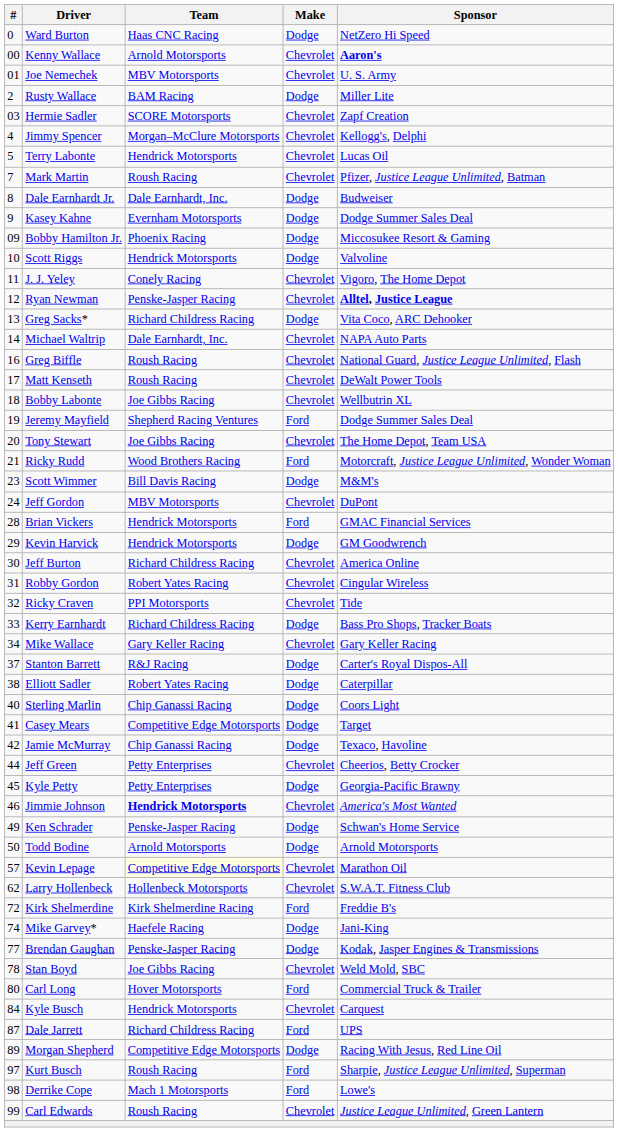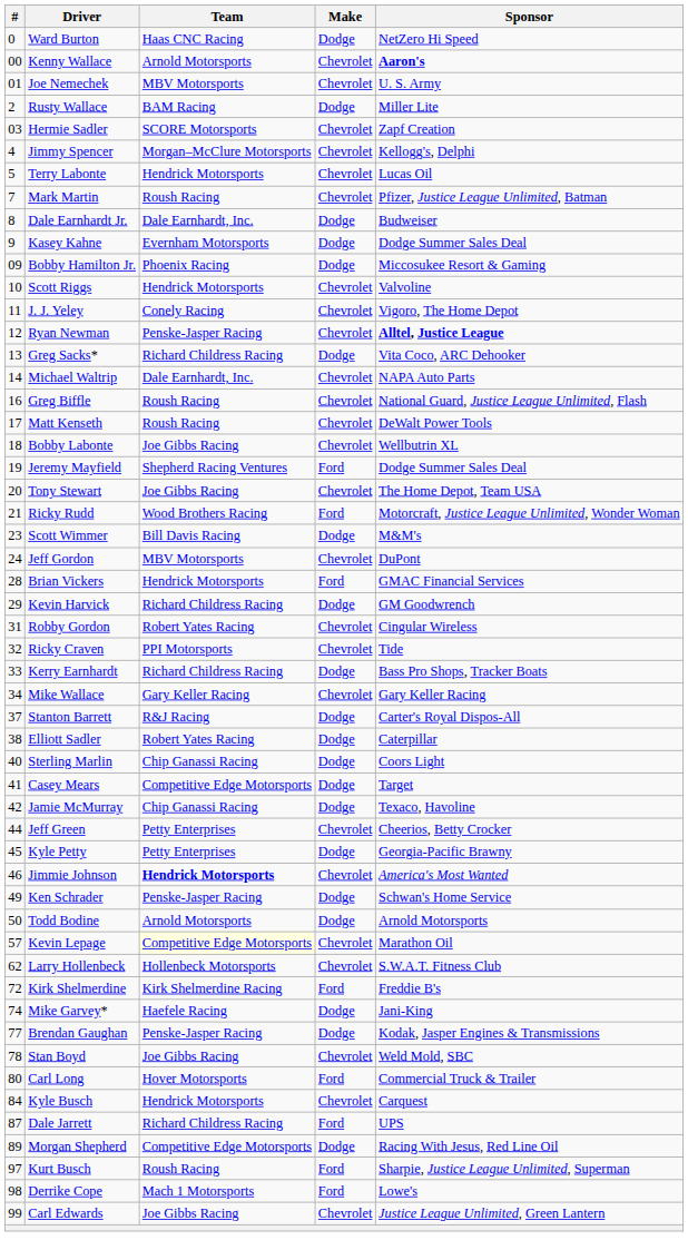 <table class="wikitable" style="font-size:95%">
 <tr>
 <th>#</th>
 <th>Driver</th>
 <th>Team</th>
 <th>Make</th>
 <th>Sponsor</th>
 </tr>
 <tr>
 <td>0</td>
 <td><a href='#'>Ward Burton</a></td>
 <td><a href='#'>Haas CNC Racing</a></td>
 <td><a href='#'>Dodge</a></td>
 <td><a href='#'>NetZero Hi Speed</a></td>
 </tr>
 <tr>
 <td>00</td>
 <td><a href='#'>Kenny Wallace</a></td>
 <td><a href='#'>Arnold Motorsports</a></td>
 <td><a href='#'>Chevrolet</a></td>
 <td><strong><a href='#'>Aaron's</a></strong></td>
 </tr>
 <tr>
 <td>01</td>
 <td><a href='#'>Joe Nemechek</a></td>
 <td><a href='#'>MBV Motorsports</a></td>
 <td><a href='#'>Chevrolet</a></td>
 <td><a href='#'>U. S. Army</a></td>
 </tr>
 <tr>
 <td>2</td>
 <td><a href='#'>Rusty Wallace</a></td>
 <td><a href='#'>BAM Racing</a></td>
 <td><a href='#'>Dodge</a></td>
 <td><a href='#'>Miller Lite</a></td>
 </tr>
 <tr>
 <td>03</td>
 <td><a href='#'>Hermie Sadler</a></td>
 <td><a href='#'>SCORE Motorsports</a></td>
 <td><a href='#'>Chevrolet</a></td>
 <td><a href='#'>Zapf Creation</a></td>
 </tr>
 <tr>
 <td>4</td>
 <td><a href='#'>Jimmy Spencer</a></td>
 <td><a href='#'>Morgan–McClure Motorsports</a></td>
 <td><a href='#'>Chevrolet</a></td>
 <td><a href='#'>Kellogg's</a>, <a href='#'>Delphi</a></td>
 </tr>
 <tr>
 <td>5</td>
 <td><a href='#'>Terry Labonte</a></td>
 <td><a href='#'>Hendrick Motorsports</a></td>
 <td><a href='#'>Chevrolet</a></td>
 <td><a href='#'>Lucas Oil</a></td>
 </tr>
 <tr>
 <td>7</td>
 <td><a href='#'>Mark Martin</a></td>
 <td><a href='#'>Roush Racing</a></td>
 <td><a href='#'>Chevrolet</a></td>
 <td><a href='#'>Pfizer</a>, <em><a href='#'>Justice League Unlimited</a></em>, <a href='#'>Batman</a></td>
 </tr>
 <tr>
 <td>8</td>
 <td><a href='#'>Dale Earnhardt Jr.</a></td>
 <td><a href='#'>Dale Earnhardt, Inc.</a></td>
 <td><a href='#'>Dodge</a></td>
 <td><a href='#'>Budweiser</a></td>
 </tr>
 <tr>
 <td>9</td>
 <td><a href='#'>Kasey Kahne</a></td>
 <td><a href='#'>Evernham Motorsports</a></td>
 <td><a href='#'>Dodge</a></td>
 <td><a href='#'>Dodge Summer Sales Deal</a></td>
 </tr>
 <tr>
 <td>09</td>
 <td><a href='#'>Bobby Hamilton Jr.</a></td>
 <td><a href='#'>Phoenix Racing</a></td>
 <td><a href='#'>Dodge</a></td>
 <td><a href='#'>Miccosukee Resort & Gaming</a></td>
 </tr>
 <tr>
 <td>10</td>
 <td><a href='#'>Scott Riggs</a></td>
 <td><a href='#'>Hendrick Motorsports</a></td>
-<td><a href='#'>Dodge</a></td>
+<td><a href='#'>Chevrolet</a></td>
 <td><a href='#'>Valvoline</a></td>
 </tr>
 <tr>
 <td>11</td>
 <td><a href='#'>J. J. Yeley</a></td>
 <td><a href='#'>Conely Racing</a></td>
 <td><a href='#'>Chevrolet</a></td>
 <td><a href='#'>Vigoro</a>, <a href='#'>The Home Depot</a></td>
 </tr>
 <tr>
 <td>12</td>
 <td><a href='#'>Ryan Newman</a></td>
 <td><a href='#'>Penske-Jasper Racing</a></td>
 <td><a href='#'>Chevrolet</a></td>
 <td><strong><a href='#'>Alltel</a>, <a href='#'>Justice League</a></strong></td>
 </tr>
 <tr>
 <td>13</td>
 <td><a href='#'>Greg Sacks</a>*</td>
 <td><a href='#'>Richard Childress Racing</a></td>
 <td><a href='#'>Dodge</a></td>
 <td><a href='#'>Vita Coco</a>, <a href='#'>ARC Dehooker</a></td>
 </tr>
 <tr>
 <td>14</td>
 <td><a href='#'>Michael Waltrip</a></td>
 <td><a href='#'>Dale Earnhardt, Inc.</a></td>
 <td><a href='#'>Chevrolet</a></td>
 <td><a href='#'>NAPA Auto Parts</a></td>
 </tr>
 <tr>
 <td>16</td>
 <td><a href='#'>Greg Biffle</a></td>
 <td><a href='#'>Roush Racing</a></td>
 <td><a href='#'>Chevrolet</a></td>
 <td><a href='#'>National Guard</a>, <em><a href='#'>Justice League Unlimited</a></em>, <a href='#'>Flash</a></td>
 </tr>
 <tr>
 <td>17</td>
 <td><a href='#'>Matt Kenseth</a></td>
 <td><a href='#'>Roush Racing</a></td>
 <td><a href='#'>Chevrolet</a></td>
 <td><a href='#'>DeWalt Power Tools</a></td>
 </tr>
 <tr>
 <td>18</td>
 <td><a href='#'>Bobby Labonte</a></td>
 <td><a href='#'>Joe Gibbs Racing</a></td>
 <td><a href='#'>Chevrolet</a></td>
 <td><a href='#'>Wellbutrin XL</a></td>
 </tr>
 <tr>
 <td>19</td>
 <td><a href='#'>Jeremy Mayfield</a></td>
 <td><a href='#'>Shepherd Racing Ventures</a></td>
 <td><a href='#'>Ford</a></td>
 <td><a href='#'>Dodge Summer Sales Deal</a></td>
 </tr>
 <tr>
 <td>20</td>
 <td><a href='#'>Tony Stewart</a></td>
 <td><a href='#'>Joe Gibbs Racing</a></td>
 <td><a href='#'>Chevrolet</a></td>
 <td><a href='#'>The Home Depot</a>, <a href='#'>Team USA</a></td>
 </tr>
 <tr>
 <td>21</td>
 <td><a href='#'>Ricky Rudd</a></td>
 <td><a href='#'>Wood Brothers Racing</a></td>
 <td><a href='#'>Ford</a></td>
 <td><a href='#'>Motorcraft</a>, <em><a href='#'>Justice League Unlimited</a></em>, <a href='#'>Wonder Woman</a></td>
 </tr>
 <tr>
 <td>23</td>
 <td><a href='#'>Scott Wimmer</a></td>
 <td><a href='#'>Bill Davis Racing</a></td>
 <td><a href='#'>Dodge</a></td>
 <td><a href='#'>M&M's</a></td>
 </tr>
 <tr>
 <td>24</td>
 <td><a href='#'>Jeff Gordon</a></td>
 <td><a href='#'>MBV Motorsports</a></td>
 <td><a href='#'>Chevrolet</a></td>
 <td><a href='#'>DuPont</a></td>
 </tr>
 <tr>
 <td>28</td>
 <td><a href='#'>Brian Vickers</a></td>
 <td><a href='#'>Hendrick Motorsports</a></td>
 <td><a href='#'>Ford</a></td>
 <td><a href='#'>GMAC Financial Services</a></td>
 </tr>
 <tr>
 <td>29</td>
 <td><a href='#'>Kevin Harvick</a></td>
-<td><a href='#'>Hendrick Motorsports</a></td>
+<td><a href='#'>Richard Childress Racing</a></td>
 <td><a href='#'>Dodge</a></td>
 <td><a href='#'>GM Goodwrench</a></td>
-</tr>
-<tr>
-<td>30</td>
-<td><a href='#'>Jeff Burton</a></td>
-<td><a href='#'>Richard Childress Racing</a></td>
-<td><a href='#'>Chevrolet</a></td>
-<td><a href='#'>America Online</a></td>
 </tr>
 <tr>
 <td>31</td>
 <td><a href='#'>Robby Gordon</a></td>
 <td><a href='#'>Robert Yates Racing</a></td>
 <td><a href='#'>Chevrolet</a></td>
 <td><a href='#'>Cingular Wireless</a></td>
 </tr>
 <tr>
 <td>32</td>
 <td><a href='#'>Ricky Craven</a></td>
 <td><a href='#'>PPI Motorsports</a></td>
 <td><a href='#'>Chevrolet</a></td>
 <td><a href='#'>Tide</a></td>
 </tr>
 <tr>
 <td>33</td>
 <td><a href='#'>Kerry Earnhardt</a></td>
 <td><a href='#'>Richard Childress Racing</a></td>
 <td><a href='#'>Dodge</a></td>
 <td><a href='#'>Bass Pro Shops</a>, <a href='#'>Tracker Boats</a></td>
 </tr>
 <tr>
 <td>34</td>
 <td><a href='#'>Mike Wallace</a></td>
 <td><a href='#'>Gary Keller Racing</a></td>
 <td><a href='#'>Chevrolet</a></td>
 <td><a href='#'>Gary Keller Racing</a></td>
 </tr>
 <tr>
 <td>37</td>
 <td><a href='#'>Stanton Barrett</a></td>
 <td><a href='#'>R&J Racing</a></td>
 <td><a href='#'>Dodge</a></td>
 <td><a href='#'>Carter's Royal Dispos-All</a></td>
 </tr>
 <tr>
 <td>38</td>
 <td><a href='#'>Elliott Sadler</a></td>
 <td><a href='#'>Robert Yates Racing</a></td>
 <td><a href='#'>Dodge</a></td>
 <td><a href='#'>Caterpillar</a></td>
 </tr>
 <tr>
 <td>40</td>
 <td><a href='#'>Sterling Marlin</a></td>
 <td><a href='#'>Chip Ganassi Racing</a></td>
 <td><a href='#'>Dodge</a></td>
 <td><a href='#'>Coors Light</a></td>
 </tr>
 <tr>
 <td>41</td>
 <td><a href='#'>Casey Mears</a></td>
 <td><a href='#'>Competitive Edge Motorsports</a></td>
 <td><a href='#'>Dodge</a></td>
 <td><a href='#'>Target</a></td>
 </tr>
 <tr>
 <td>42</td>
 <td><a href='#'>Jamie McMurray</a></td>
 <td><a href='#'>Chip Ganassi Racing</a></td>
 <td><a href='#'>Dodge</a></td>
 <td><a href='#'>Texaco</a>, <a href='#'>Havoline</a></td>
 </tr>
 <tr>
 <td>44</td>
 <td><a href='#'>Jeff Green</a></td>
 <td><a href='#'>Petty Enterprises</a></td>
 <td><a href='#'>Chevrolet</a></td>
 <td><a href='#'>Cheerios</a>, <a href='#'>Betty Crocker</a></td>
 </tr>
 <tr>
 <td>45</td>
 <td><a href='#'>Kyle Petty</a></td>
 <td><a href='#'>Petty Enterprises</a></td>
 <td><a href='#'>Dodge</a></td>
 <td><a href='#'>Georgia-Pacific Brawny</a></td>
 </tr>
 <tr>
 <td>46</td>
 <td><a href='#'>Jimmie Johnson</a></td>
 <td><strong><a href='#'>Hendrick Motorsports</a></strong></td>
 <td><a href='#'>Chevrolet</a></td>
 <td><em><a href='#'>America's Most Wanted</a></em></td>
 </tr>
 <tr>
 <td>49</td>
 <td><a href='#'>Ken Schrader</a></td>
 <td><a href='#'>Penske-Jasper Racing</a></td>
 <td><a href='#'>Dodge</a></td>
 <td><a href='#'>Schwan's Home Service</a></td>
 </tr>
 <tr>
 <td>50</td>
 <td><a href='#'>Todd Bodine</a></td>
 <td><a href='#'>Arnold Motorsports</a></td>
 <td><a href='#'>Dodge</a></td>
 <td><a href='#'>Arnold Motorsports</a></td>
 </tr>
 <tr>
 <td>57</td>
 <td><a href='#'>Kevin Lepage</a></td>
 <td style="background: lightyellow;"><a href='#'>Competitive Edge Motorsports</a></td>
 <td><a href='#'>Chevrolet</a></td>
 <td><a href='#'>Marathon Oil</a></td>
 </tr>
 <tr>
 <td>62</td>
 <td><a href='#'>Larry Hollenbeck</a></td>
 <td><a href='#'>Hollenbeck Motorsports</a></td>
 <td><a href='#'>Chevrolet</a></td>
 <td><a href='#'>S.W.A.T. Fitness Club</a></td>
 </tr>
 <tr>
 <td>72</td>
 <td><a href='#'>Kirk Shelmerdine</a></td>
 <td><a href='#'>Kirk Shelmerdine Racing</a></td>
 <td><a href='#'>Ford</a></td>
 <td><a href='#'>Freddie B's</a></td>
 </tr>
 <tr>
 <td>74</td>
 <td><a href='#'>Mike Garvey</a>*</td>
 <td><a href='#'>Haefele Racing</a></td>
 <td><a href='#'>Dodge</a></td>
 <td><a href='#'>Jani-King</a></td>
 </tr>
 <tr>
 <td>77</td>
 <td><a href='#'>Brendan Gaughan</a></td>
 <td><a href='#'>Penske-Jasper Racing</a></td>
 <td><a href='#'>Dodge</a></td>
 <td><a href='#'>Kodak</a>, <a href='#'>Jasper Engines & Transmissions</a></td>
 </tr>
 <tr>
 <td>78</td>
 <td><a href='#'>Stan Boyd</a></td>
 <td><a href='#'>Joe Gibbs Racing</a></td>
 <td><a href='#'>Chevrolet</a></td>
 <td><a href='#'>Weld Mold</a>, <a href='#'>SBC</a></td>
 </tr>
 <tr>
 <td>80</td>
 <td><a href='#'>Carl Long</a></td>
 <td><a href='#'>Hover Motorsports</a></td>
 <td><a href='#'>Ford</a></td>
 <td><a href='#'>Commercial Truck & Trailer</a></td>
 </tr>
 <tr>
 <td>84</td>
 <td><a href='#'>Kyle Busch</a></td>
 <td><a href='#'>Hendrick Motorsports</a></td>
 <td><a href='#'>Chevrolet</a></td>
 <td><a href='#'>Carquest</a></td>
 </tr>
 <tr>
 <td>87</td>
 <td><a href='#'>Dale Jarrett</a></td>
 <td><a href='#'>Richard Childress Racing</a></td>
 <td><a href='#'>Ford</a></td>
 <td><a href='#'>UPS</a></td>
 </tr>
 <tr>
 <td>89</td>
 <td><a href='#'>Morgan Shepherd</a></td>
 <td><a href='#'>Competitive Edge Motorsports</a></td>
 <td><a href='#'>Dodge</a></td>
 <td><a href='#'>Racing With Jesus</a>, <a href='#'>Red Line Oil</a></td>
 </tr>
 <tr>
 <td>97</td>
 <td><a href='#'>Kurt Busch</a></td>
 <td><a href='#'>Roush Racing</a></td>
 <td><a href='#'>Ford</a></td>
 <td><a href='#'>Sharpie</a>, <em><a href='#'>Justice League Unlimited</a></em>, <a href='#'>Superman</a></td>
 </tr>
 <tr>
 <td>98</td>
 <td><a href='#'>Derrike Cope</a></td>
 <td><a href='#'>Mach 1 Motorsports</a></td>
 <td><a href='#'>Ford</a></td>
 <td><a href='#'>Lowe's</a></td>
 </tr>
 <tr>
 <td>99</td>
 <td><a href='#'>Carl Edwards</a></td>
-<td><a href='#'>Roush Racing</a></td>
+<td><a href='#'>Joe Gibbs Racing</a></td>
 <td><a href='#'>Chevrolet</a></td>
 <td><em><a href='#'>Justice League Unlimited</a></em>, <a href='#'>Green Lantern</a></td>
 </tr>
 <tr>
 <th colspan="5"></th>
 </tr>
 </table>
